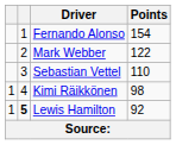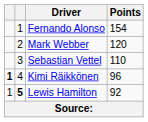 <table class="wikitable" style="font-size: 85%;">
 <tr>
 <th></th>
 <th></th>
 <th>Driver</th>
 <th>Points</th>
 </tr>
 <tr>
 <td align="left"></td>
 <td align="center">1</td>
 <td> <a href='#'>Fernando Alonso</a></td>
 <td align="left">154</td>
 </tr>
 <tr>
 <td align="left"></td>
 <td align="center">2</td>
 <td> <a href='#'>Mark Webber</a></td>
-<td align="left">122</td>
+<td align="left">120</td>
 </tr>
 <tr>
 <td align="left"></td>
 <td align="center">3</td>
 <td> <a href='#'>Sebastian Vettel</a></td>
 <td align="left">110</td>
 </tr>
 <tr>
-<td align="left"> 1</td>
+<td align="left"><strong> 1</strong></td>
 <td align="center">4</td>
 <td> <a href='#'>Kimi Räikkönen</a></td>
-<td align="left">98</td>
+<td align="left">96</td>
 </tr>
 <tr>
 <td align="left"> 1</td>
 <td align="center"><strong>5</strong></td>
 <td> <a href='#'>Lewis Hamilton</a></td>
 <td align="left">92</td>
 </tr>
 <tr>
 <th colspan=4>Source: </th>
 </tr>
 </table>
